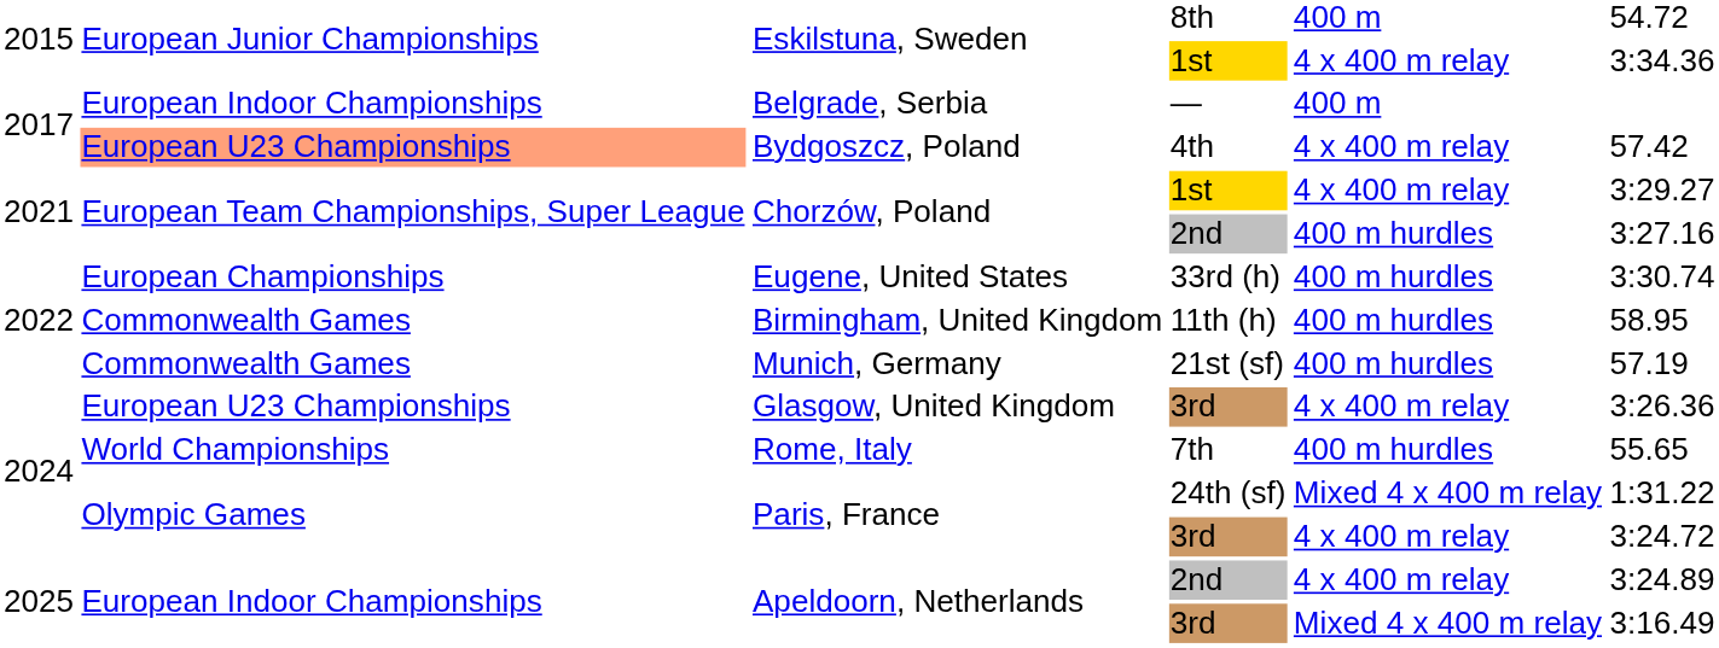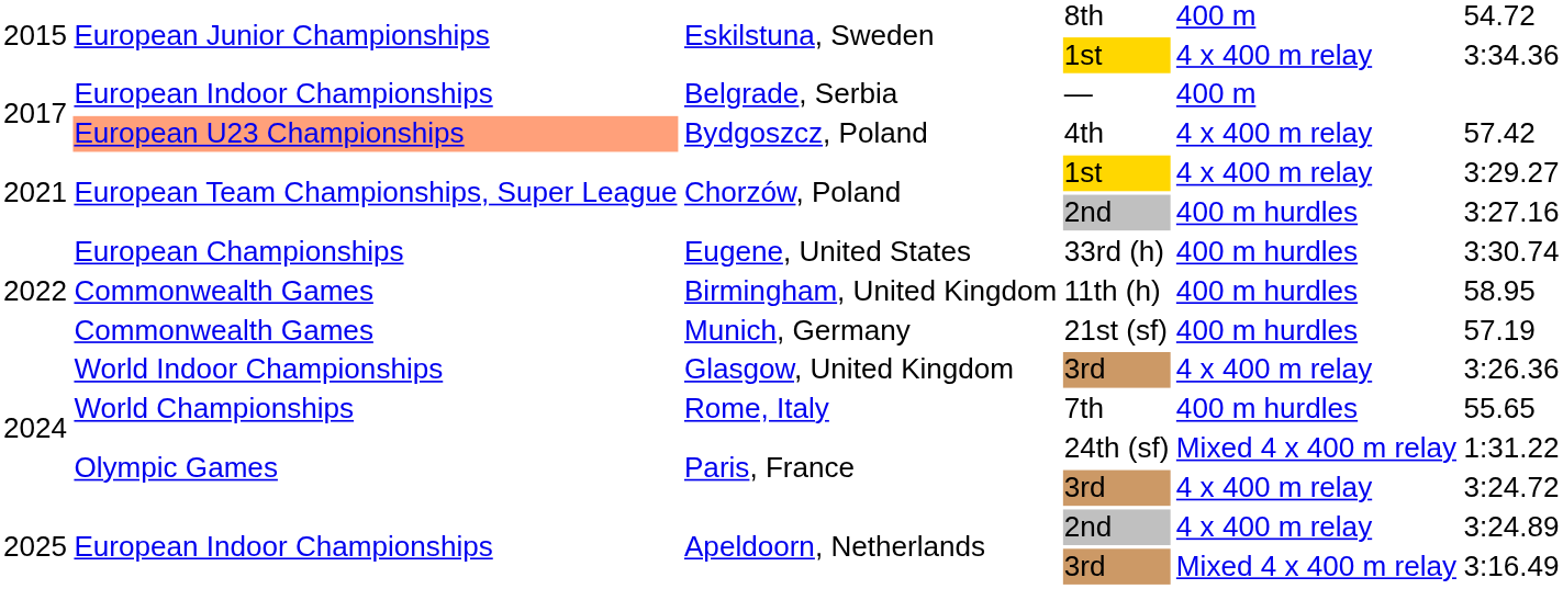 <table>
 <tr>
 <td rowspan=2>2015</td>
 <td rowspan=2><a href='#'>European Junior Championships</a></td>
 <td rowspan=2><a href='#'>Eskilstuna</a>, Sweden</td>
 <td>8th</td>
 <td><a href='#'>400 m</a></td>
 <td>54.72</td>
 </tr>
 <tr>
 <td bgcolor=gold>1st</td>
 <td><a href='#'>4 x 400 m relay</a></td>
 <td>3:34.36</td>
 </tr>
 <tr>
 <td rowspan=2>2017</td>
 <td><a href='#'>European Indoor Championships</a></td>
 <td><a href='#'>Belgrade</a>, Serbia</td>
 <td>—</td>
 <td><a href='#'>400 m</a> </td>
 <td></td>
 </tr>
 <tr>
 <td style="background: lightsalmon;"><a href='#'>European U23 Championships</a></td>
 <td><a href='#'>Bydgoszcz</a>, Poland</td>
 <td>4th</td>
 <td><a href='#'>4 x 400 m relay</a></td>
 <td>57.42</td>
 </tr>
 <tr>
 <td rowspan=2>2021</td>
 <td rowspan=2><a href='#'>European Team Championships, Super League</a></td>
 <td rowspan=2><a href='#'>Chorzów</a>, Poland</td>
 <td bgcolor=gold>1st</td>
 <td><a href='#'>4 x 400 m relay</a></td>
 <td>3:29.27</td>
 </tr>
 <tr>
 <td bgcolor=silver>2nd</td>
 <td><a href='#'>400 m hurdles</a></td>
 <td>3:27.16</td>
 </tr>
 <tr>
 <td rowspan=3>2022</td>
 <td rowspan=1><a href='#'>European Championships</a></td>
 <td><a href='#'>Eugene</a>, United States</td>
 <td>33rd (h)</td>
 <td><a href='#'>400 m hurdles</a></td>
 <td>3:30.74</td>
 </tr>
 <tr>
 <td><a href='#'>Commonwealth Games</a></td>
 <td><a href='#'>Birmingham</a>, United Kingdom</td>
 <td>11th (h)</td>
 <td><a href='#'>400 m hurdles</a></td>
 <td>58.95</td>
 </tr>
 <tr>
 <td><a href='#'>Commonwealth Games</a></td>
 <td><a href='#'>Munich</a>, Germany</td>
 <td>21st (sf)</td>
 <td><a href='#'>400 m hurdles</a></td>
 <td>57.19</td>
 </tr>
 <tr>
 <td rowspan=4>2024</td>
-<td><a href='#'>European U23 Championships</a></td>
+<td><a href='#'>World Indoor Championships</a></td>
 <td><a href='#'>Glasgow</a>, United Kingdom</td>
 <td bgcolor=cc9966>3rd</td>
 <td><a href='#'>4 x 400 m relay</a></td>
 <td>3:26.36</td>
 </tr>
 <tr>
 <td><a href='#'>World Championships</a></td>
 <td><a href='#'>Rome, Italy</a></td>
 <td>7th</td>
 <td><a href='#'>400 m hurdles</a></td>
 <td>55.65</td>
 </tr>
 <tr>
 <td rowspan=2><a href='#'>Olympic Games</a></td>
 <td rowspan=2><a href='#'>Paris</a>, France</td>
 <td>24th (sf) </td>
 <td><a href='#'>Mixed 4 x 400 m relay</a></td>
 <td>1:31.22</td>
 </tr>
 <tr>
 <td bgcolor=cc9966>3rd</td>
 <td><a href='#'>4 x 400 m relay</a></td>
 <td>3:24.72</td>
 </tr>
 <tr>
 <td rowspan=2>2025</td>
 <td rowspan=2><a href='#'>European Indoor Championships</a></td>
 <td rowspan=2><a href='#'>Apeldoorn</a>, Netherlands</td>
 <td bgcolor=silver>2nd</td>
 <td><a href='#'>4 x 400 m relay</a></td>
 <td>3:24.89</td>
 </tr>
 <tr>
 <td bgcolor=cc9966>3rd</td>
 <td><a href='#'>Mixed 4 x 400 m relay</a></td>
 <td>3:16.49</td>
 </tr>
 </table>
